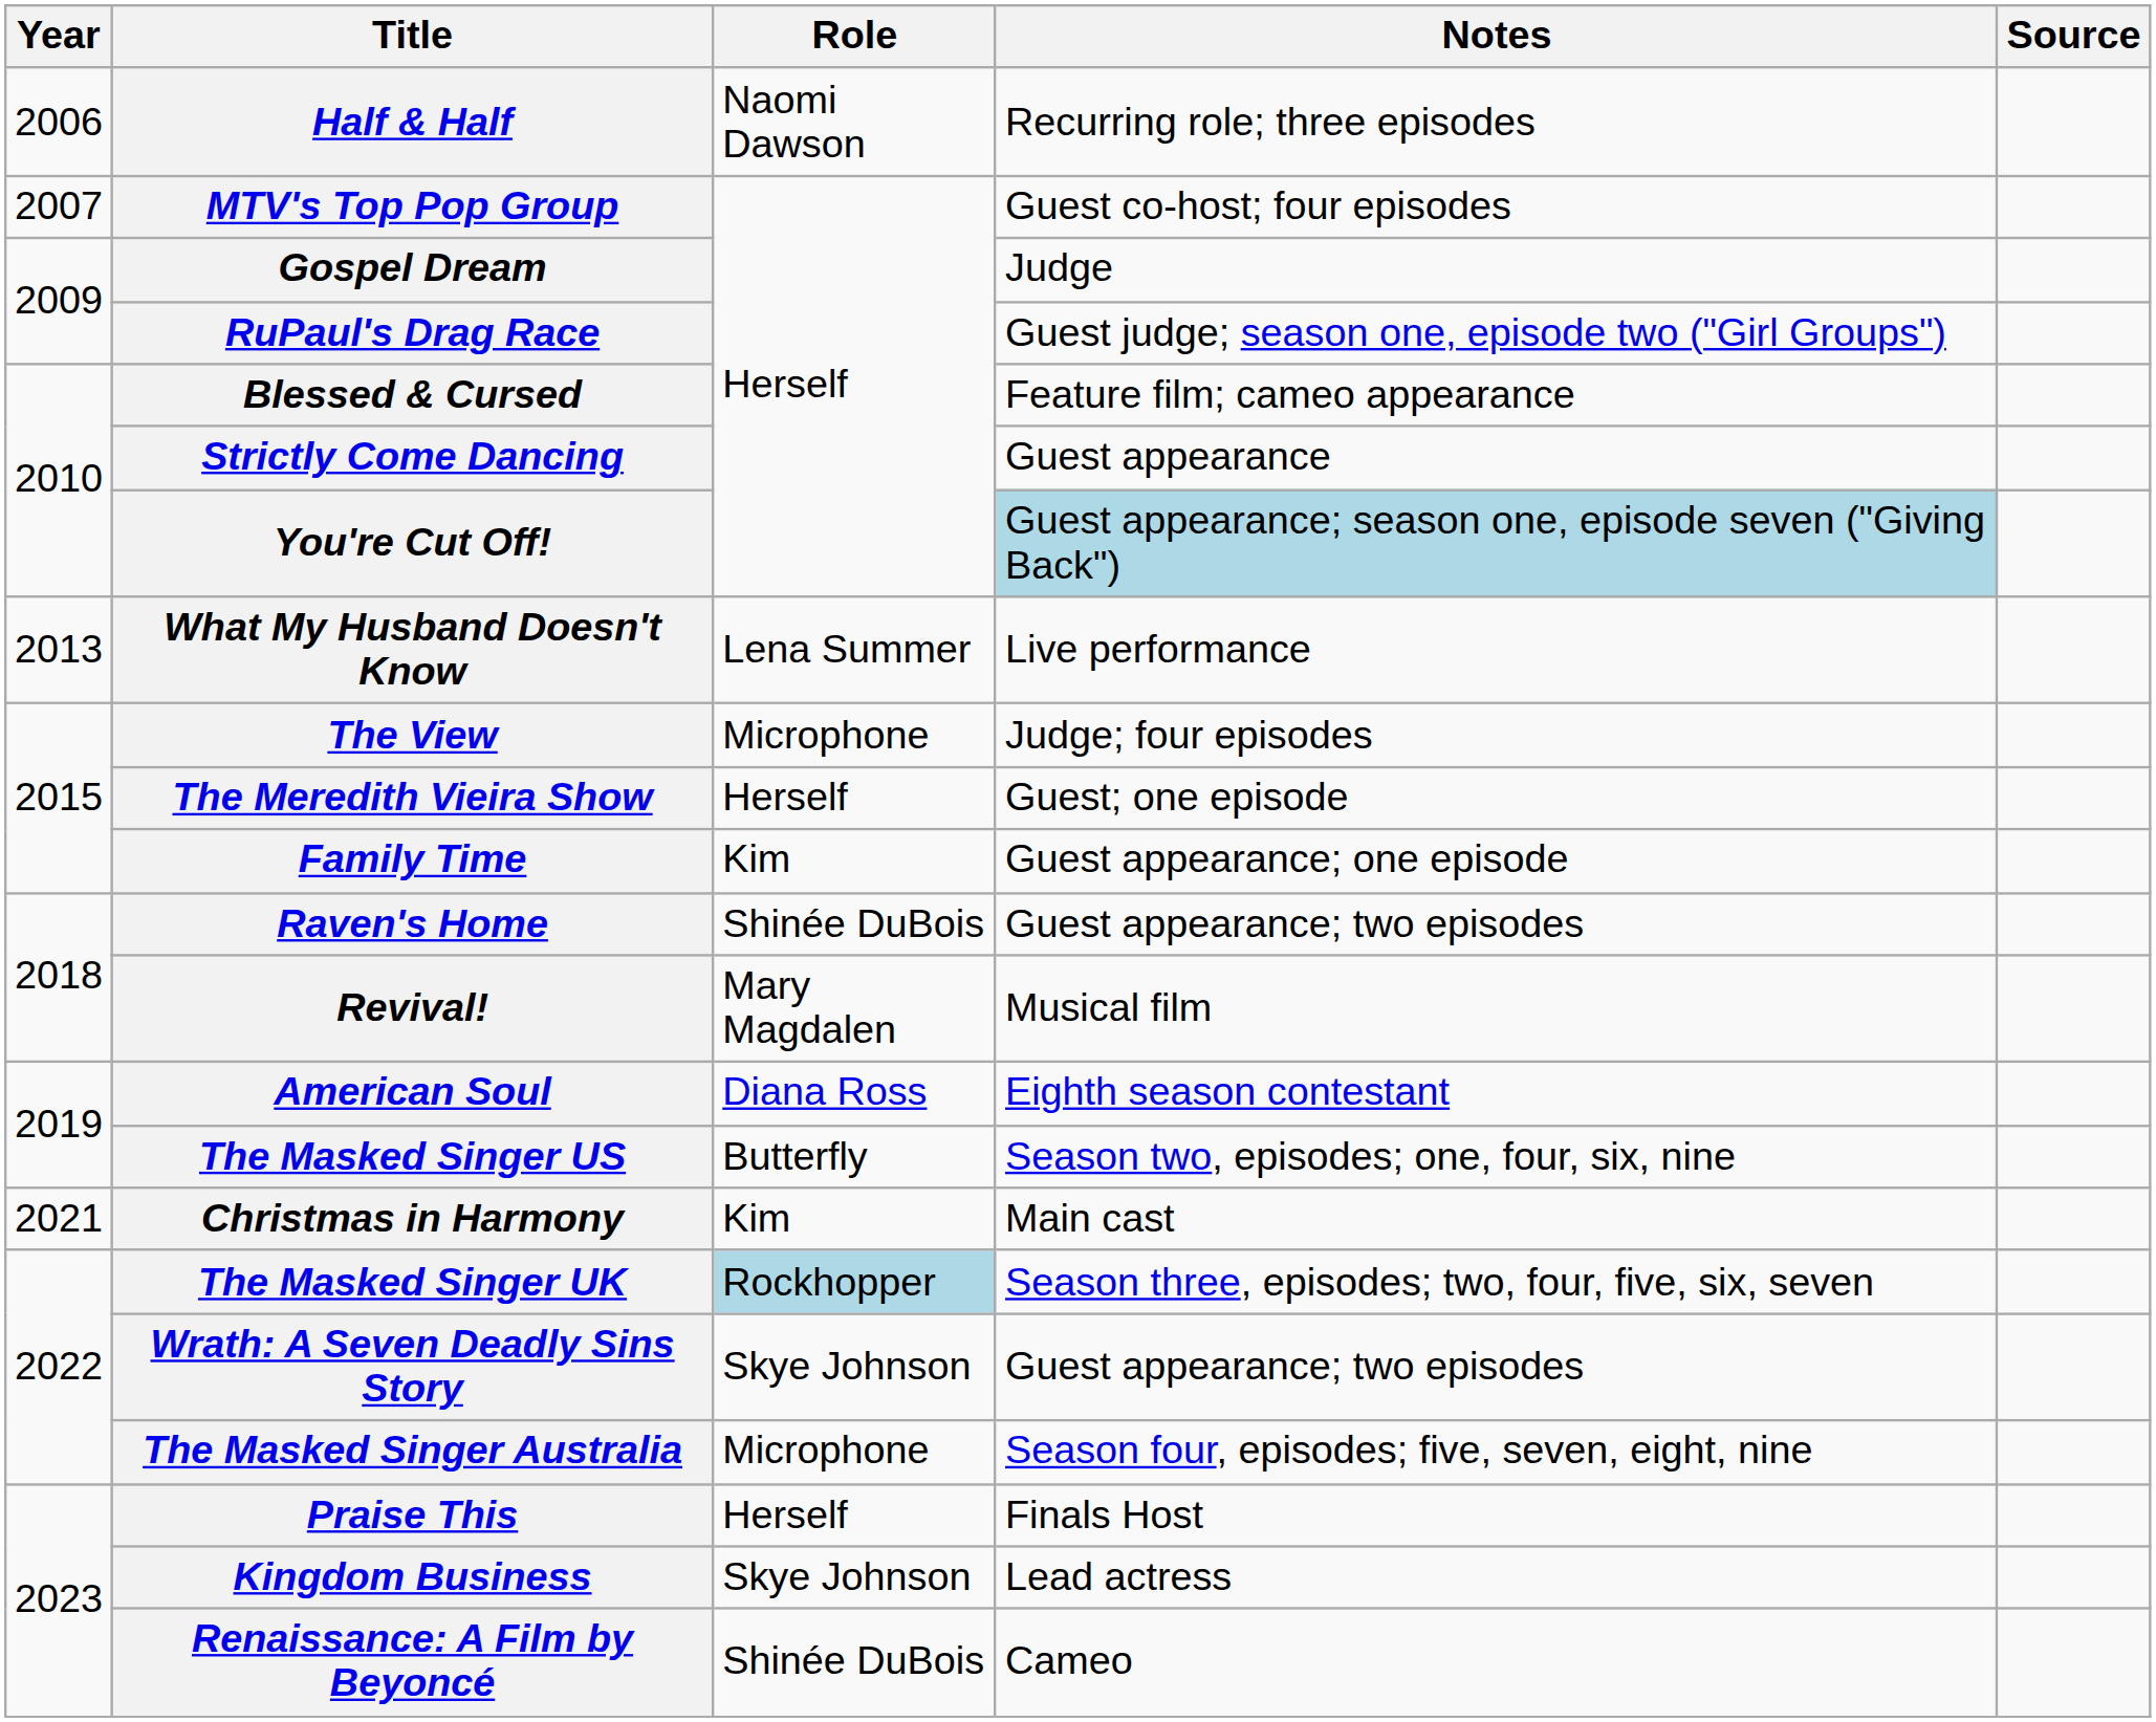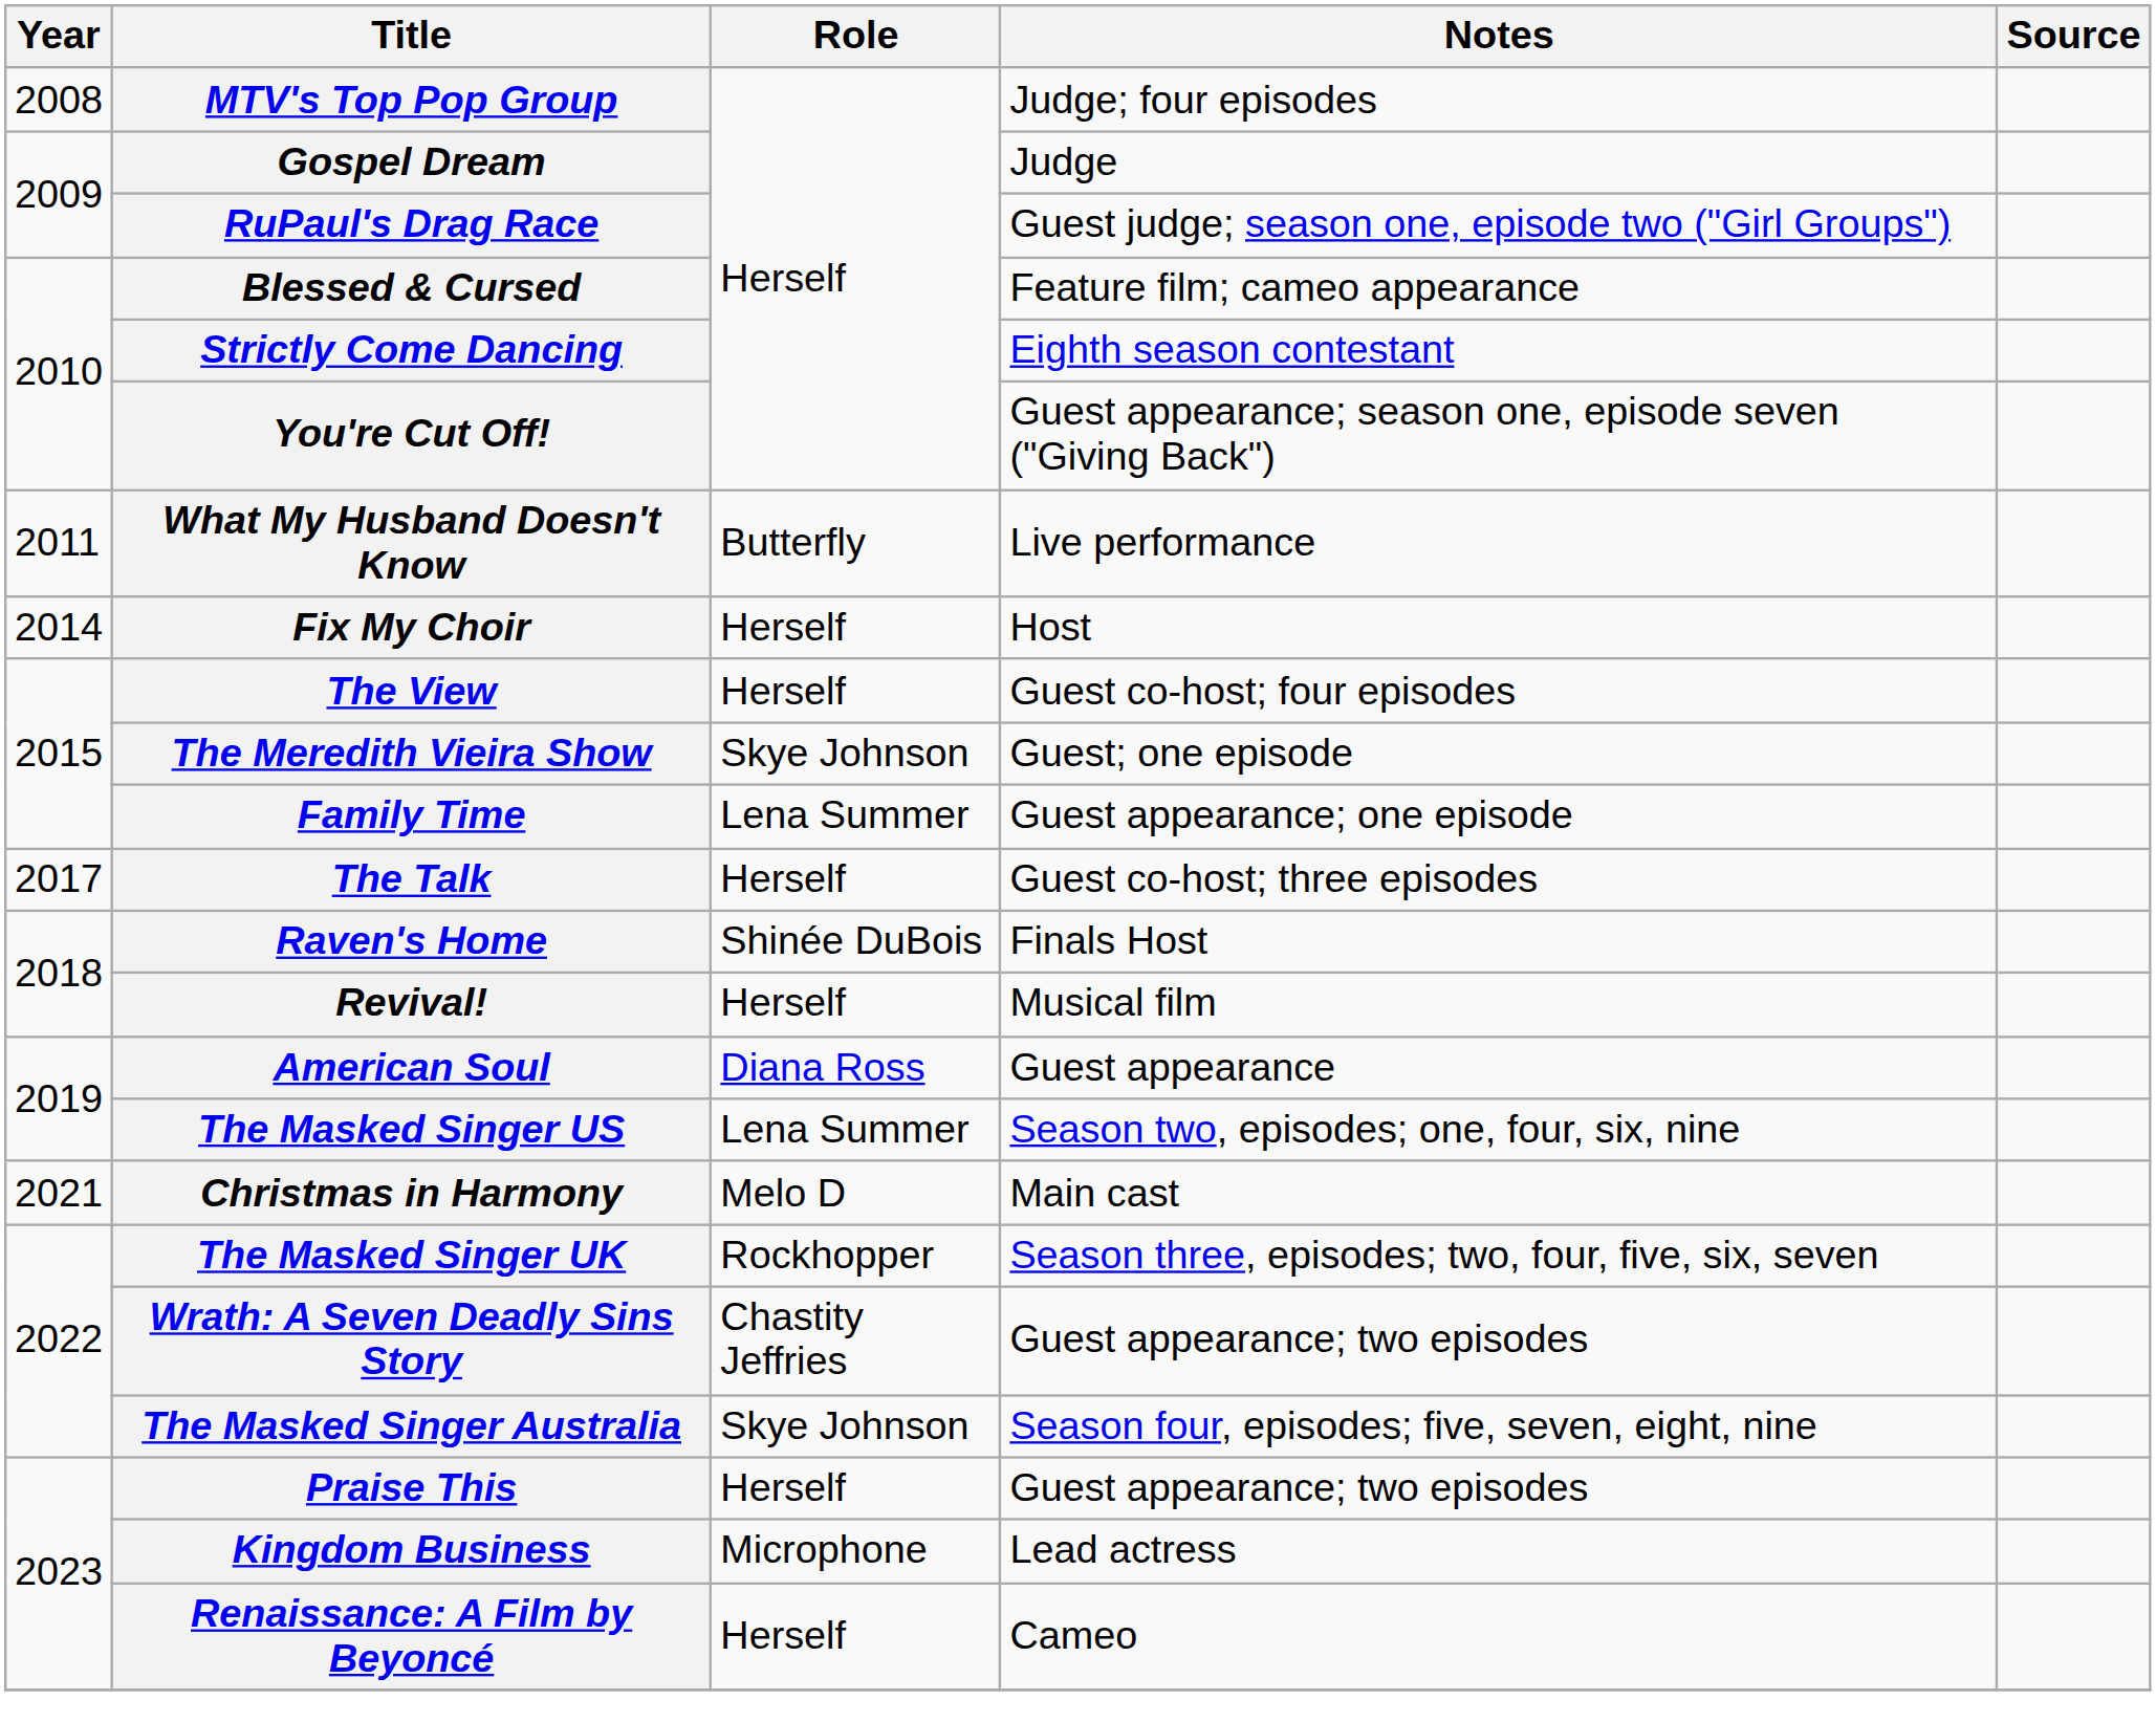 <table class="wikitable sortable plainrowheaders">
 <tr>
 <th scope="col">Year</th>
 <th scope="col">Title</th>
 <th scope="col">Role</th>
 <th scope="col" class="unsortable">Notes</th>
 <th scope="col" class="unsortable">Source</th>
 </tr>
 <tr>
-<td>2006</td>
-<th scope="row"><em><a href='#'>Half & Half</a></em></th>
-<td>Naomi Dawson</td>
-<td>Recurring role; three episodes</td>
-<td><div></div></td>
-</tr>
-<tr>
-<td>2007</td>
+<td>2008</td>
 <th scope="row"><em><a href='#'>MTV's Top Pop Group</a></em></th>
 <td rowspan="6">Herself</td>
-<td>Guest co-host; four episodes</td>
+<td>Judge; four episodes</td>
 <td><div></div></td>
 </tr>
 <tr>
 <td rowspan="2">2009</td>
 <th scope="row"><em>Gospel Dream</em></th>
 <td>Judge</td>
 <td><div></div></td>
 </tr>
 <tr>
 <th scope="row"><em><a href='#'>RuPaul's Drag Race</a></em></th>
 <td>Guest judge; <a href='#'>season one, episode two ("Girl Groups")</a></td>
 <td><div></div></td>
 </tr>
 <tr>
 <td rowspan="3">2010</td>
 <th scope="row"><em>Blessed & Cursed</em></th>
 <td>Feature film; cameo appearance</td>
 <td><div></div></td>
 </tr>
 <tr>
 <th scope="row"><em><a href='#'>Strictly Come Dancing</a></em></th>
-<td>Guest appearance</td>
+<td><a href='#'>Eighth season contestant</a></td>
 <td><div></div></td>
 </tr>
 <tr>
 <th scope="row"><em>You're Cut Off!</em></th>
-<td style="background: lightblue;">Guest appearance; season one, episode seven ("Giving Back")</td>
+<td>Guest appearance; season one, episode seven ("Giving Back")</td>
 <td><div></div></td>
 </tr>
 <tr>
-<td>2013</td>
+<td>2011</td>
 <th scope="row"><em>What My Husband Doesn't Know</em></th>
-<td>Lena Summer</td>
+<td>Butterfly</td>
 <td>Live performance</td>
+<td><div></div></td>
+</tr>
+<tr>
+<td>2014</td>
+<th scope="row"><em>Fix My Choir</em></th>
+<td>Herself</td>
+<td>Host</td>
 <td><div></div></td>
 </tr>
 <tr>
 <td rowspan="3">2015</td>
 <th scope="row"><em><a href='#'>The View</a></em></th>
-<td>Microphone</td>
-<td>Judge; four episodes</td>
+<td>Herself</td>
+<td>Guest co-host; four episodes</td>
 <td><div></div></td>
 </tr>
 <tr>
 <th scope="row"><em><a href='#'>The Meredith Vieira Show</a></em></th>
-<td>Herself</td>
+<td>Skye Johnson</td>
 <td>Guest; one episode</td>
 <td><div></div></td>
 </tr>
 <tr>
 <th scope="row"><em><a href='#'>Family Time</a></em></th>
-<td>Kim</td>
+<td>Lena Summer</td>
 <td>Guest appearance; one episode</td>
 <td></td>
+</tr>
+<tr>
+<td>2017</td>
+<th scope="row"><em><a href='#'>The Talk</a></em></th>
+<td>Herself</td>
+<td>Guest co-host; three episodes</td>
+<td><div></div></td>
 </tr>
 <tr>
 <td rowspan="2">2018</td>
 <th scope="row"><em><a href='#'>Raven's Home</a></em></th>
 <td>Shinée DuBois</td>
-<td>Guest appearance; two episodes</td>
+<td>Finals Host</td>
 <td><div></div></td>
 </tr>
 <tr>
 <th scope="row"><em>Revival!</em></th>
-<td>Mary Magdalen</td>
+<td>Herself</td>
 <td>Musical film</td>
 <td><div></div></td>
 </tr>
 <tr>
 <td rowspan="2">2019</td>
 <th scope="row"><em><a href='#'>American Soul</a></em></th>
 <td><a href='#'>Diana Ross</a></td>
-<td><a href='#'>Eighth season contestant</a></td>
+<td>Guest appearance</td>
 <td><div></div></td>
 </tr>
 <tr>
 <th scope="row"><em><a href='#'>The Masked Singer US</a></em></th>
-<td>Butterfly</td>
+<td>Lena Summer</td>
 <td><a href='#'>Season two</a>, episodes; one, four, six, nine</td>
 <td><div></div></td>
 </tr>
 <tr>
 <td>2021</td>
 <th scope="row"><em>Christmas in Harmony</em></th>
-<td>Kim</td>
+<td>Melo D</td>
 <td>Main cast</td>
 <td><div></div></td>
 </tr>
 <tr>
 <td rowspan="3">2022</td>
 <th scope="row"><em><a href='#'>The Masked Singer UK</a></em></th>
-<td style="background: lightblue;">Rockhopper</td>
+<td>Rockhopper</td>
 <td><a href='#'>Season three</a>, episodes; two, four, five, six, seven</td>
 <td style="text-align: center;"></td>
 </tr>
 <tr>
 <th scope="row"><em><a href='#'>Wrath: A Seven Deadly Sins Story</a></em></th>
-<td>Skye Johnson</td>
+<td>Chastity Jeffries</td>
 <td>Guest appearance; two episodes</td>
 <td><div></div></td>
 </tr>
 <tr>
 <th scope="row"><em><a href='#'>The Masked Singer Australia</a></em></th>
-<td>Microphone</td>
+<td>Skye Johnson</td>
 <td><a href='#'>Season four</a>, episodes; five, seven, eight, nine</td>
 <td><div></div></td>
 </tr>
 <tr>
 <td rowspan="3">2023</td>
 <th scope="row"><em><a href='#'>Praise This</a></em></th>
 <td>Herself</td>
-<td>Finals Host</td>
+<td>Guest appearance; two episodes</td>
 <td></td>
 </tr>
 <tr>
 <th scope="row"><em><a href='#'>Kingdom Business</a></em></th>
-<td>Skye Johnson</td>
+<td>Microphone</td>
 <td>Lead actress</td>
 <td></td>
 </tr>
 <tr>
 <th scope="row"><em><a href='#'>Renaissance: A Film by Beyoncé</a></em></th>
-<td>Shinée DuBois</td>
+<td>Herself</td>
 <td>Cameo</td>
 <td><div></div></td>
 </tr>
 <tr>
 </tr>
 </table>
